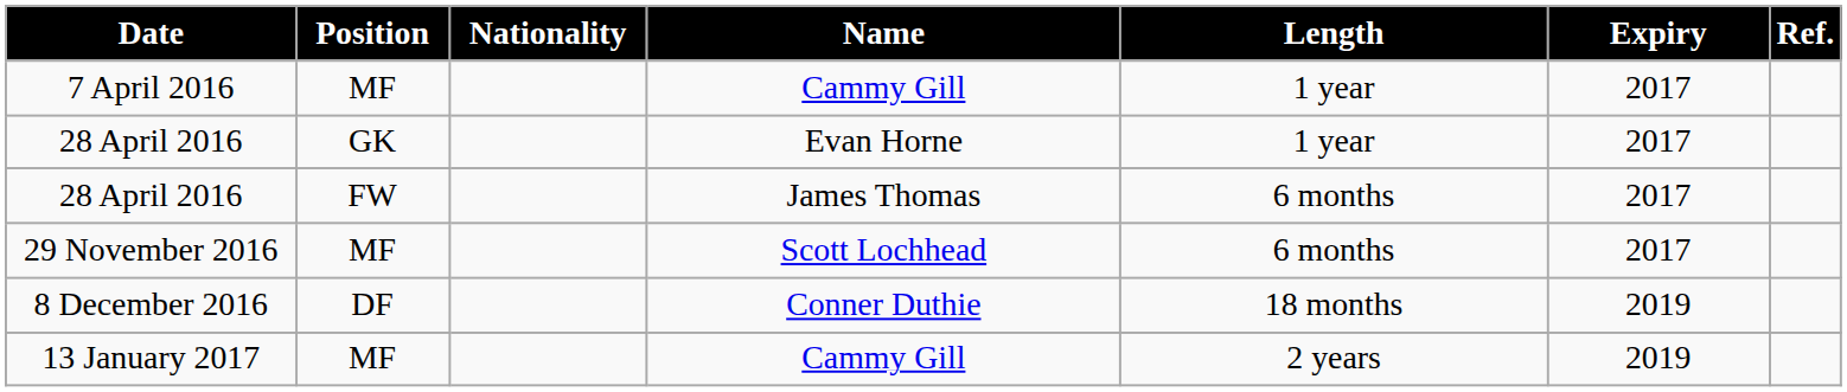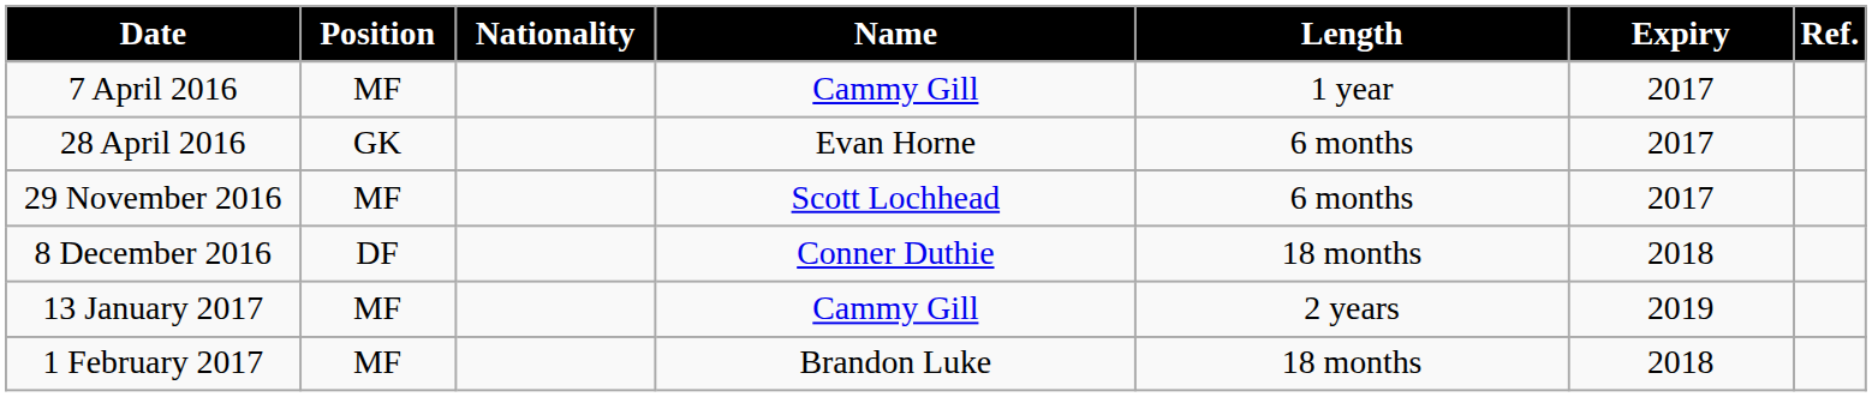 <table class="wikitable" style="text-align:center; font-size:90%; ">
 <tr>
 <th style="background:#000000; color:white; width:120px;">Date</th>
 <th style="background:#000000; color:white; width:60px;">Position</th>
 <th style="background:#000000; color:white; width:80px;">Nationality</th>
 <th style="background:#000000; color:white; width:200px;">Name</th>
 <th style="background:#000000; color:white; width:180px;">Length</th>
 <th style="background:#000000; color:white; width:90px;">Expiry</th>
 <th style="background:#000000; color:white; width:25px;">Ref.</th>
 </tr>
 <tr>
 <td>7 April 2016</td>
 <td>MF</td>
 <td></td>
 <td><a href='#'>Cammy Gill</a></td>
 <td>1 year</td>
 <td>2017</td>
 <td></td>
 </tr>
 <tr>
 <td>28 April 2016</td>
 <td>GK</td>
 <td></td>
 <td>Evan Horne</td>
-<td>1 year</td>
-<td>2017</td>
-<td></td>
-</tr>
-<tr>
-<td>28 April 2016</td>
-<td>FW</td>
-<td></td>
-<td>James Thomas</td>
 <td>6 months</td>
 <td>2017</td>
 <td></td>
 </tr>
 <tr>
 <td>29 November 2016</td>
 <td>MF</td>
 <td></td>
 <td><a href='#'>Scott Lochhead</a></td>
 <td>6 months</td>
 <td>2017</td>
 <td></td>
 </tr>
 <tr>
 <td>8 December 2016</td>
 <td>DF</td>
 <td></td>
 <td><a href='#'>Conner Duthie</a></td>
 <td>18 months</td>
-<td>2019</td>
+<td>2018</td>
 <td></td>
 </tr>
 <tr>
 <td>13 January 2017</td>
 <td>MF</td>
 <td></td>
 <td><a href='#'>Cammy Gill</a></td>
 <td>2 years</td>
 <td>2019</td>
 <td></td>
 </tr>
+<tr>
+<td>1 February 2017</td>
+<td>MF</td>
+<td></td>
+<td>Brandon Luke</td>
+<td>18 months</td>
+<td>2018</td>
+<td></td>
+</tr>
 </table>
